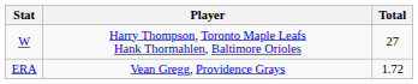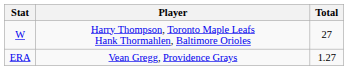 <table class="wikitable" width="33%" style="text-align:center;">
 <tr>
 <th width="5%">Stat</th>
 <th width="60%">Player</th>
 <th width="5%">Total</th>
 </tr>
 <tr>
 <td><a href='#'>W</a></td>
 <td><a href='#'>Harry Thompson</a>, <a href='#'>Toronto Maple Leafs</a> <br> <a href='#'>Hank Thormahlen</a>, <a href='#'>Baltimore Orioles</a></td>
 <td>27</td>
 </tr>
 <tr>
 <td><a href='#'>ERA</a></td>
 <td><a href='#'>Vean Gregg</a>, <a href='#'>Providence Grays</a></td>
-<td>1.72</td>
+<td>1.27</td>
 </tr>
 </table>
